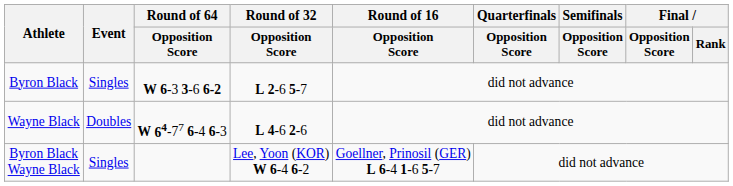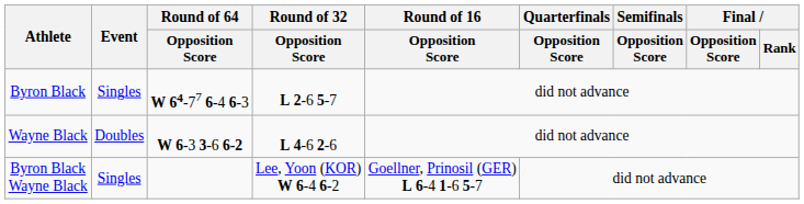 <table class=wikitable style="font-size:90%">
 <tr>
 <th rowspan="2">Athlete</th>
 <th rowspan="2">Event</th>
 <th>Round of 64</th>
 <th>Round of 32</th>
 <th>Round of 16</th>
 <th>Quarterfinals</th>
 <th>Semifinals</th>
 <th colspan=2>Final / </th>
 </tr>
 <tr style="font-size:95%">
 <th>Opposition<br>Score</th>
 <th>Opposition<br>Score</th>
 <th>Opposition<br>Score</th>
 <th>Opposition<br>Score</th>
 <th>Opposition<br>Score</th>
 <th>Opposition<br>Score</th>
 <th>Rank</th>
 </tr>
 <tr align=center>
 <td><a href='#'>Byron Black</a></td>
 <td><a href='#'>Singles</a></td>
-<td align=center><br><strong>W</strong> <strong>6</strong>-3 <strong>3</strong>-6 <strong>6-2</strong></td>
+<td align=center><br><strong>W</strong> <strong>6<sup>4</sup></strong>-7<sup>7</sup> <strong>6</strong>-4 <strong>6</strong>-3</td>
 <td align=center><br><strong>L</strong> <strong>2</strong>-6 <strong>5</strong>-7</td>
 <td align=center colspan=9>did not advance</td>
 </tr>
 <tr align=center>
 <td><a href='#'>Wayne Black</a></td>
 <td><a href='#'>Doubles</a></td>
-<td align=center><br><strong>W</strong> <strong>6<sup>4</sup></strong>-7<sup>7</sup> <strong>6</strong>-4 <strong>6</strong>-3</td>
+<td align=center><br><strong>W</strong> <strong>6</strong>-3 <strong>3</strong>-6 <strong>6-2</strong></td>
 <td align=center><br><strong>L</strong> <strong>4</strong>-6 <strong>2</strong>-6</td>
 <td align=center colspan=9>did not advance</td>
 </tr>
 <tr align=center>
 <td><a href='#'>Byron Black</a><br><a href='#'>Wayne Black</a></td>
 <td><a href='#'>Singles</a></td>
 <td></td>
 <td> <a href='#'>Lee</a>, <a href='#'>Yoon</a> (<a href='#'>KOR</a>)<br><strong>W</strong> <strong>6</strong>-4 <strong>6</strong>-2</td>
 <td> <a href='#'>Goellner</a>, <a href='#'>Prinosil</a> (<a href='#'>GER</a>)<br><strong>L</strong> <strong>6</strong>-4 <strong>1</strong>-6 <strong>5</strong>-7</td>
 <td align=center colspan=6>did not advance</td>
 </tr>
 </table>
